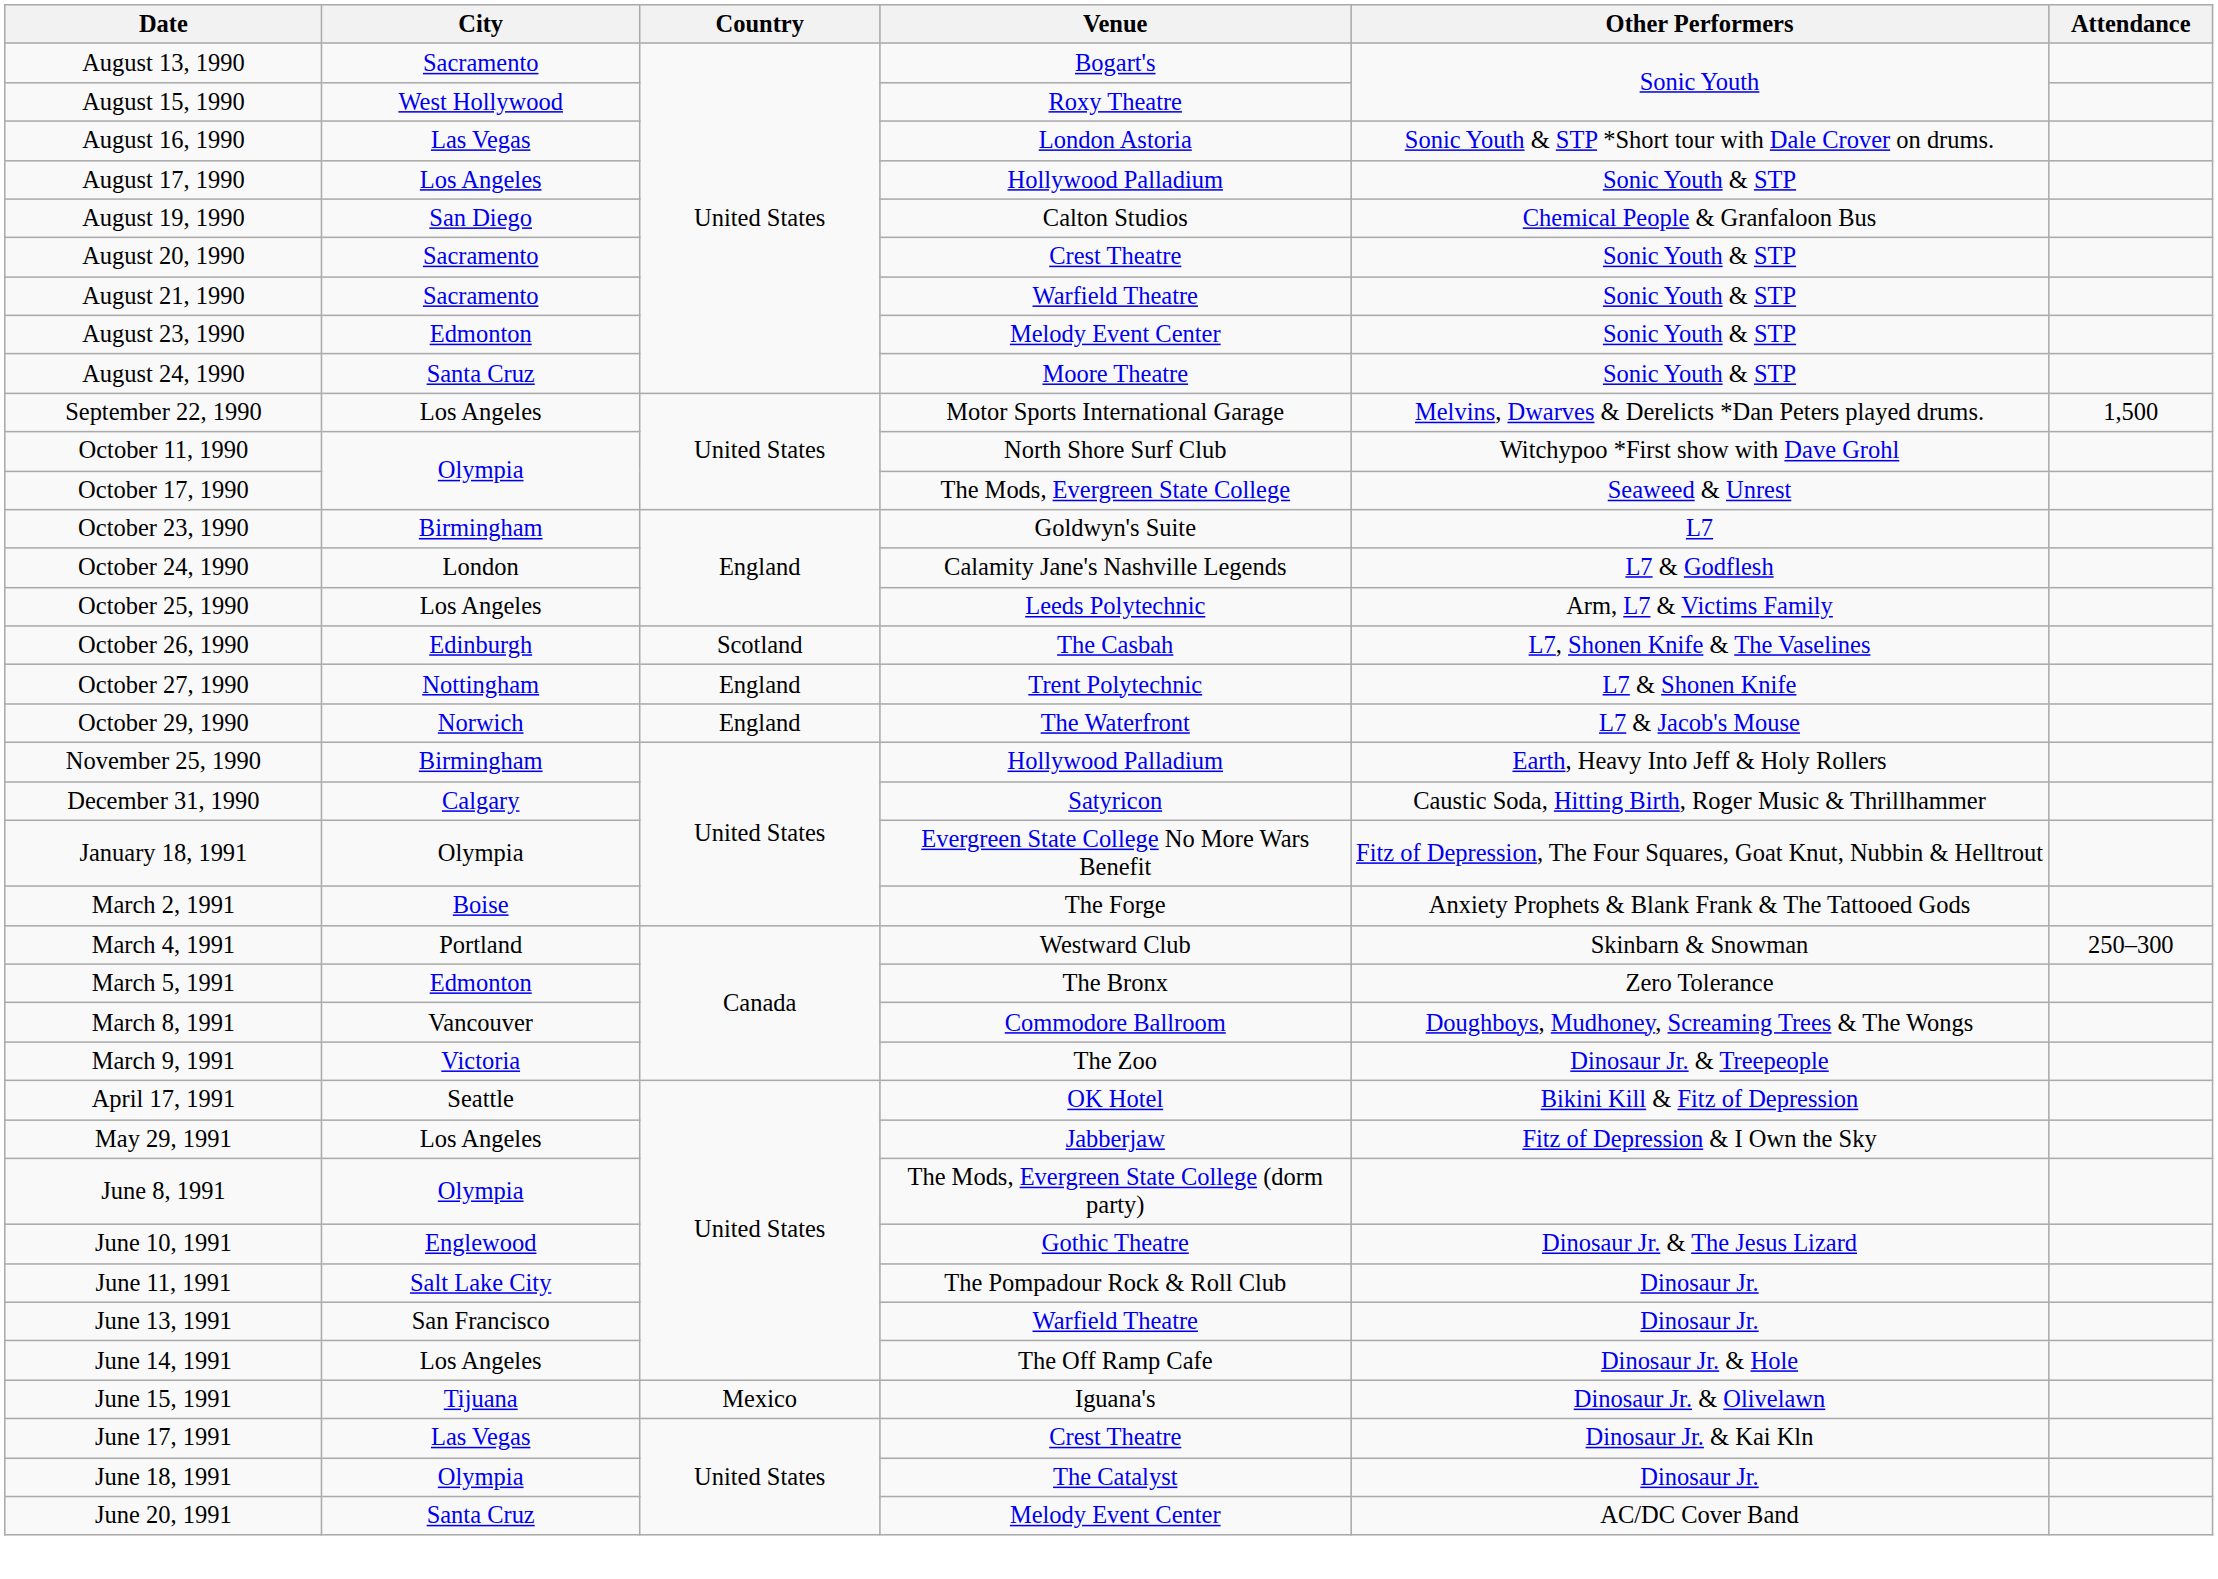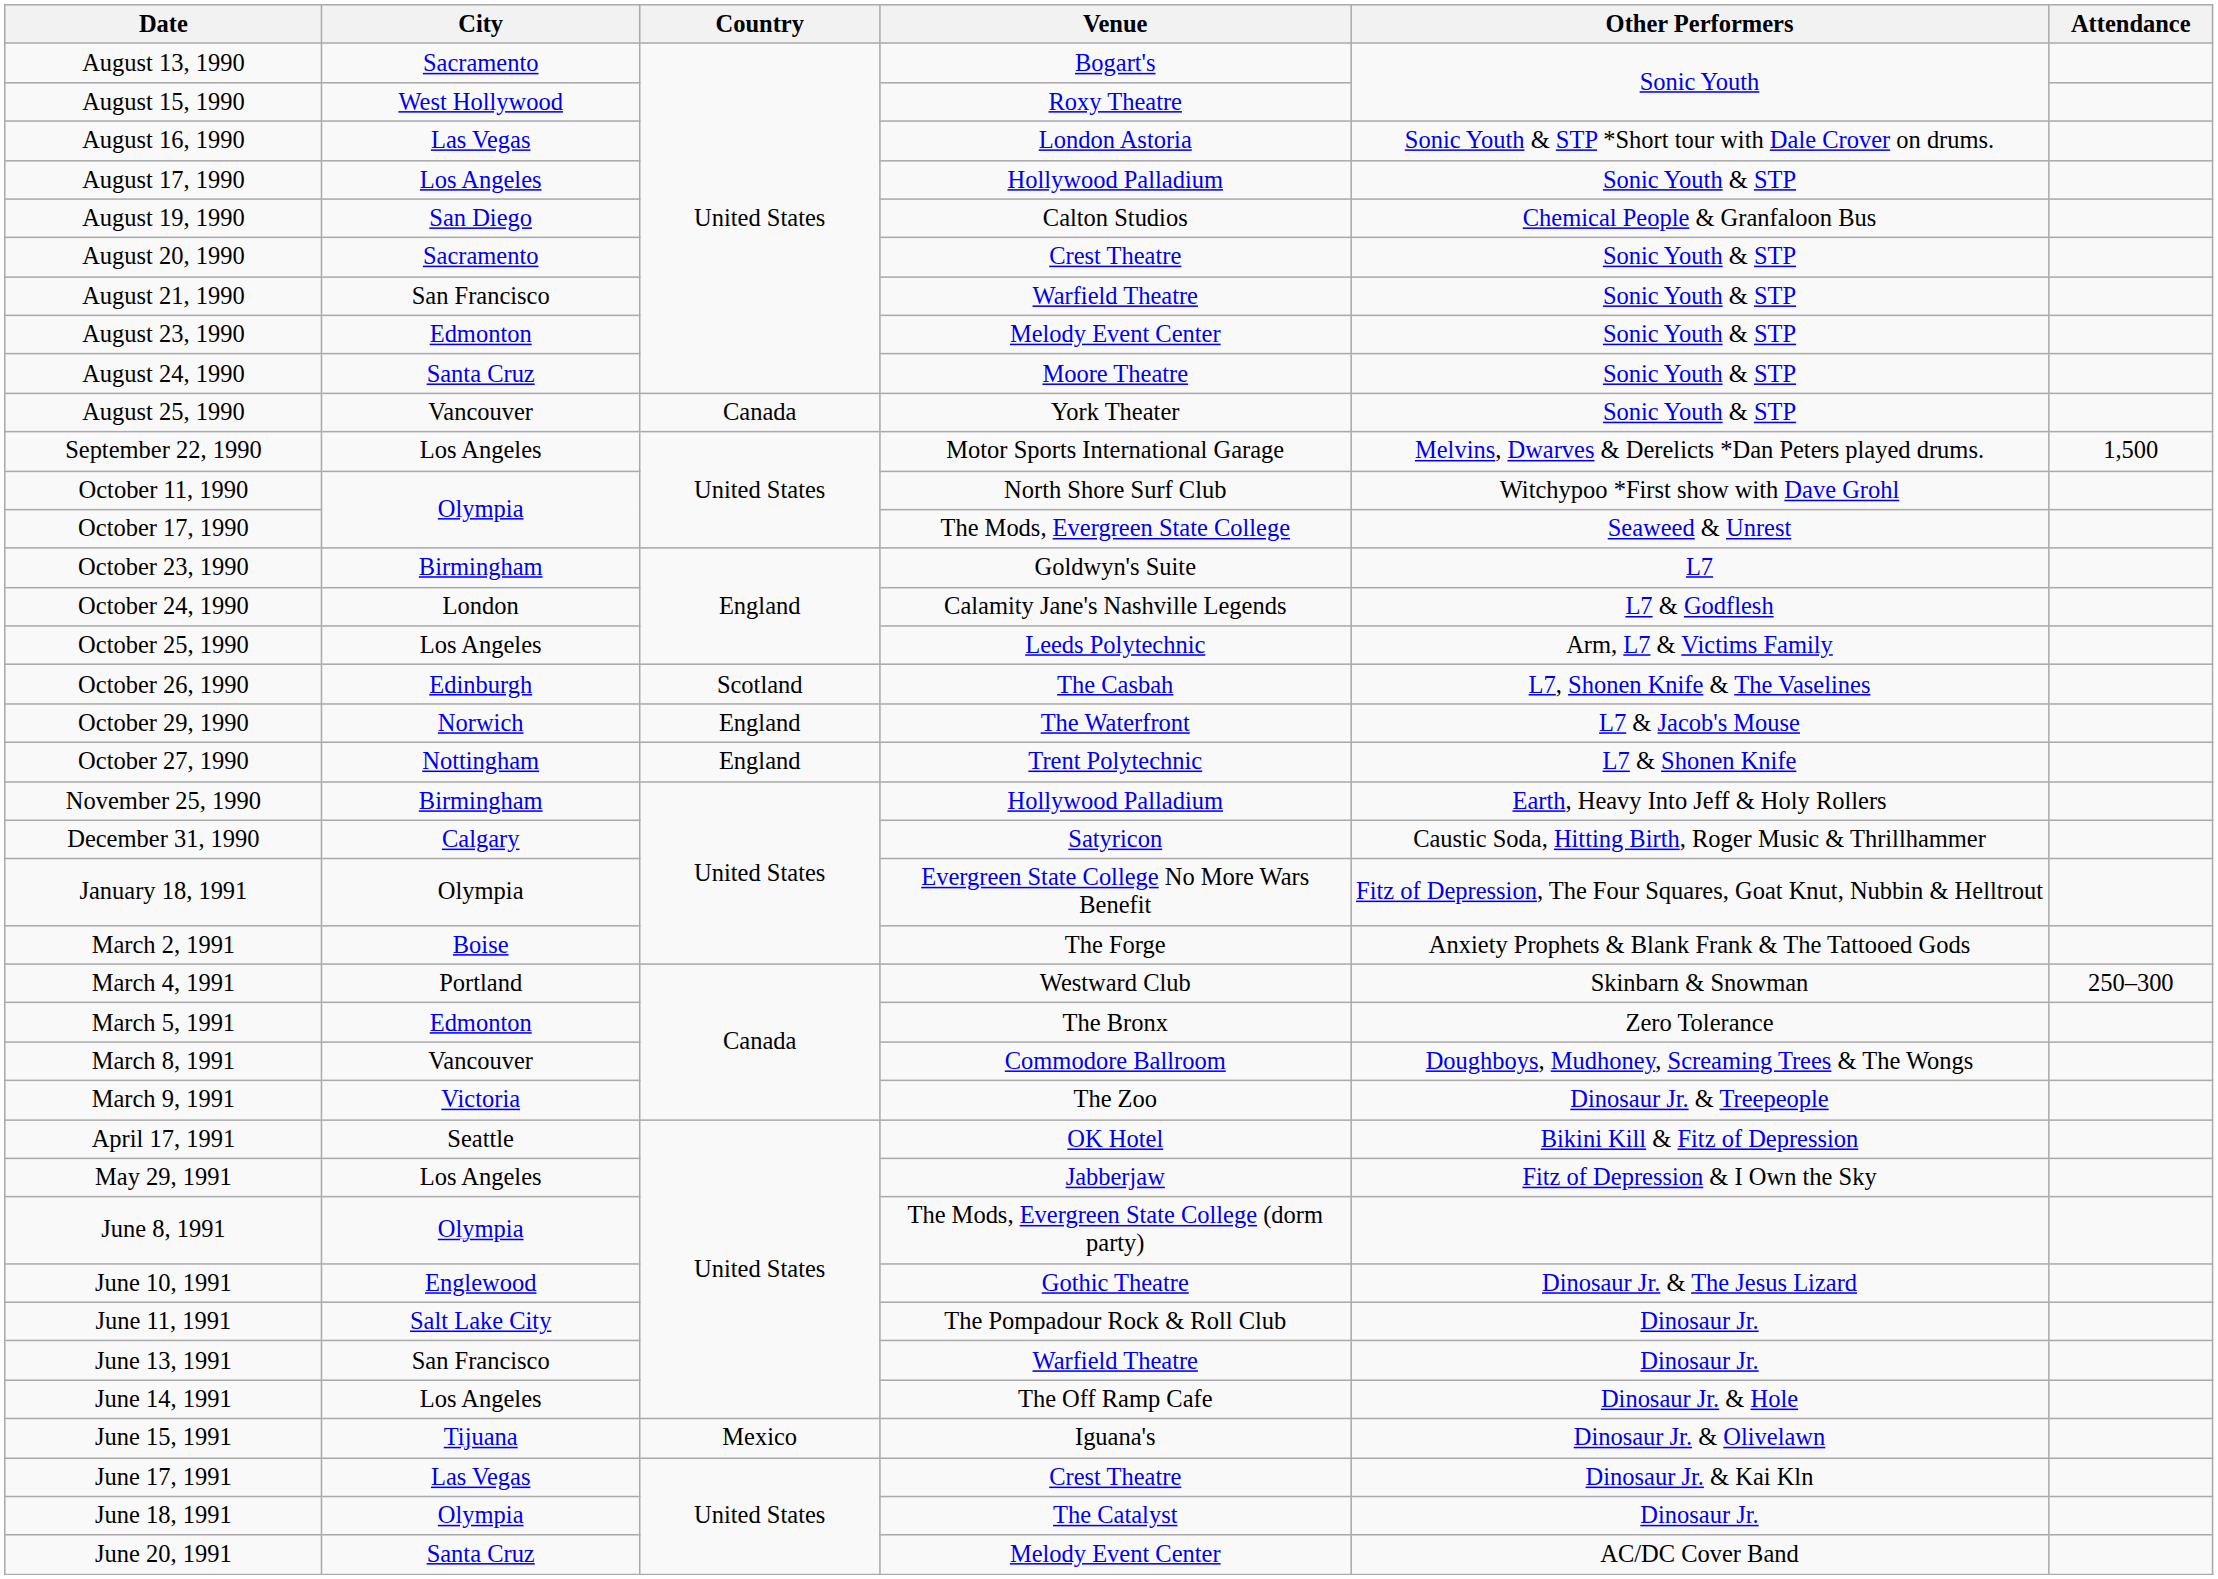 <table class="wikitable" style="text-align:center;">
 <tr>
 <th style="width:200px;">Date</th>
 <th style="width:200px;">City</th>
 <th style="width:150px;">Country</th>
 <th style="width:300px;">Venue</th>
 <th>Other Performers</th>
 <th style="width:100px;">Attendance</th>
 </tr>
 <tr>
 <td>August 13, 1990</td>
 <td><a href='#'>Sacramento</a></td>
 <td rowspan="9">United States</td>
 <td><a href='#'>Bogart's</a></td>
 <td rowspan="2"><a href='#'>Sonic Youth</a></td>
 <td></td>
 </tr>
 <tr>
 <td>August 15, 1990</td>
 <td><a href='#'>West Hollywood</a></td>
 <td><a href='#'>Roxy Theatre</a></td>
 <td></td>
 </tr>
 <tr>
 <td>August 16, 1990</td>
 <td><a href='#'>Las Vegas</a></td>
 <td><a href='#'>London Astoria</a></td>
 <td><a href='#'>Sonic Youth</a> & <a href='#'>STP</a> *Short tour with <a href='#'>Dale Crover</a> on drums.</td>
 <td></td>
 </tr>
 <tr>
 <td>August 17, 1990</td>
 <td><a href='#'>Los Angeles</a></td>
 <td><a href='#'>Hollywood Palladium</a></td>
 <td><a href='#'>Sonic Youth</a> & <a href='#'>STP</a></td>
 <td></td>
 </tr>
 <tr>
 <td>August 19, 1990</td>
 <td><a href='#'>San Diego</a></td>
 <td>Calton Studios</td>
 <td><a href='#'>Chemical People</a> & Granfaloon Bus</td>
 <td></td>
 </tr>
 <tr>
 <td>August 20, 1990</td>
 <td><a href='#'>Sacramento</a></td>
 <td><a href='#'>Crest Theatre</a></td>
 <td><a href='#'>Sonic Youth</a> & <a href='#'>STP</a></td>
 <td></td>
 </tr>
 <tr>
 <td>August 21, 1990</td>
-<td><a href='#'>Sacramento</a></td>
+<td>San Francisco</td>
 <td><a href='#'>Warfield Theatre</a></td>
 <td><a href='#'>Sonic Youth</a> & <a href='#'>STP</a></td>
 <td></td>
 </tr>
 <tr>
 <td>August 23, 1990</td>
 <td><a href='#'>Edmonton</a></td>
 <td><a href='#'>Melody Event Center</a></td>
 <td><a href='#'>Sonic Youth</a> & <a href='#'>STP</a></td>
 <td></td>
 </tr>
 <tr>
 <td>August 24, 1990</td>
 <td><a href='#'>Santa Cruz</a></td>
 <td><a href='#'>Moore Theatre</a></td>
+<td><a href='#'>Sonic Youth</a> & <a href='#'>STP</a></td>
+<td></td>
+</tr>
+<tr>
+<td>August 25, 1990</td>
+<td>Vancouver</td>
+<td>Canada</td>
+<td>York Theater</td>
 <td><a href='#'>Sonic Youth</a> & <a href='#'>STP</a></td>
 <td></td>
 </tr>
 <tr>
 <td>September 22, 1990</td>
 <td>Los Angeles</td>
 <td rowspan=3>United States</td>
 <td>Motor Sports International Garage</td>
 <td><a href='#'>Melvins</a>, <a href='#'>Dwarves</a> & Derelicts *Dan Peters played drums.</td>
 <td>1,500</td>
 </tr>
 <tr>
 <td>October 11, 1990</td>
 <td rowspan="2"><a href='#'>Olympia</a></td>
 <td>North Shore Surf Club</td>
 <td>Witchypoo *First show with <a href='#'>Dave Grohl</a></td>
 <td></td>
 </tr>
 <tr>
 <td>October 17, 1990</td>
 <td>The Mods, <a href='#'>Evergreen State College</a></td>
 <td><a href='#'>Seaweed</a> & <a href='#'>Unrest</a></td>
 <td></td>
 </tr>
 <tr>
 <td>October 23, 1990</td>
 <td><a href='#'>Birmingham</a></td>
 <td rowspan=3>England</td>
 <td>Goldwyn's Suite</td>
 <td><a href='#'>L7</a></td>
 <td></td>
 </tr>
 <tr>
 <td>October 24, 1990</td>
 <td>London</td>
 <td>Calamity Jane's Nashville Legends</td>
 <td><a href='#'>L7</a> & <a href='#'>Godflesh</a></td>
 <td></td>
 </tr>
 <tr>
 <td>October 25, 1990</td>
 <td>Los Angeles</td>
 <td><a href='#'>Leeds Polytechnic</a></td>
 <td>Arm, <a href='#'>L7</a> & <a href='#'>Victims Family</a></td>
 <td></td>
 </tr>
 <tr>
 <td>October 26, 1990</td>
 <td><a href='#'>Edinburgh</a></td>
 <td>Scotland</td>
 <td><a href='#'>The Casbah</a></td>
 <td><a href='#'>L7</a>, <a href='#'>Shonen Knife</a> & <a href='#'>The Vaselines</a></td>
 <td></td>
 </tr>
 <tr>
+<td>October 29, 1990</td>
+<td><a href='#'>Norwich</a></td>
+<td>England</td>
+<td><a href='#'>The Waterfront</a></td>
+<td><a href='#'>L7</a> & <a href='#'>Jacob's Mouse</a></td>
+<td></td>
+</tr>
+<tr>
 <td>October 27, 1990</td>
 <td><a href='#'>Nottingham</a></td>
 <td>England</td>
 <td><a href='#'>Trent Polytechnic</a></td>
 <td><a href='#'>L7</a> & <a href='#'>Shonen Knife</a></td>
-<td></td>
-</tr>
-<tr>
-<td>October 29, 1990</td>
-<td><a href='#'>Norwich</a></td>
-<td>England</td>
-<td><a href='#'>The Waterfront</a></td>
-<td><a href='#'>L7</a> & <a href='#'>Jacob's Mouse</a></td>
 <td></td>
 </tr>
 <tr>
 <td>November 25, 1990</td>
 <td><a href='#'>Birmingham</a></td>
 <td rowspan="4">United States</td>
 <td><a href='#'>Hollywood Palladium</a></td>
 <td><a href='#'>Earth</a>, Heavy Into Jeff & Holy Rollers</td>
 <td></td>
 </tr>
 <tr>
 <td>December 31, 1990</td>
 <td><a href='#'>Calgary</a></td>
 <td><a href='#'>Satyricon</a></td>
 <td>Caustic Soda, <a href='#'>Hitting Birth</a>, Roger Music & Thrillhammer</td>
 <td></td>
 </tr>
 <tr>
 <td>January 18, 1991</td>
 <td>Olympia</td>
 <td><a href='#'>Evergreen State College</a> No More Wars Benefit</td>
 <td><a href='#'>Fitz of Depression</a>, The Four Squares, Goat Knut, Nubbin & Helltrout</td>
 <td></td>
 </tr>
 <tr>
 <td>March 2, 1991</td>
 <td><a href='#'>Boise</a></td>
 <td>The Forge</td>
 <td>Anxiety Prophets & Blank Frank & The Tattooed Gods</td>
 <td></td>
 </tr>
 <tr>
 <td>March 4, 1991</td>
 <td>Portland</td>
 <td rowspan="4">Canada</td>
 <td>Westward Club</td>
 <td>Skinbarn & Snowman</td>
 <td>250–300</td>
 </tr>
 <tr>
 <td>March 5, 1991</td>
 <td><a href='#'>Edmonton</a></td>
 <td>The Bronx</td>
 <td>Zero Tolerance</td>
 <td></td>
 </tr>
 <tr>
 <td>March 8, 1991</td>
 <td>Vancouver</td>
 <td><a href='#'>Commodore Ballroom</a></td>
 <td><a href='#'>Doughboys</a>, <a href='#'>Mudhoney</a>, <a href='#'>Screaming Trees</a> & The Wongs</td>
 <td></td>
 </tr>
 <tr>
 <td>March 9, 1991</td>
 <td><a href='#'>Victoria</a></td>
 <td>The Zoo</td>
 <td><a href='#'>Dinosaur Jr.</a> & <a href='#'>Treepeople</a></td>
 <td></td>
 </tr>
 <tr>
 <td>April 17, 1991</td>
 <td>Seattle</td>
 <td rowspan="7">United States</td>
 <td><a href='#'>OK Hotel</a></td>
 <td><a href='#'>Bikini Kill</a> & <a href='#'>Fitz of Depression</a></td>
 <td></td>
 </tr>
 <tr>
 <td>May 29, 1991</td>
 <td>Los Angeles</td>
 <td><a href='#'>Jabberjaw</a></td>
 <td><a href='#'>Fitz of Depression</a> & I Own the Sky</td>
 <td></td>
 </tr>
 <tr>
 <td>June 8, 1991</td>
 <td><a href='#'>Olympia</a></td>
 <td>The Mods, <a href='#'>Evergreen State College</a> (dorm party)</td>
 <td></td>
 <td></td>
 </tr>
 <tr>
 <td>June 10, 1991</td>
 <td><a href='#'>Englewood</a></td>
 <td><a href='#'>Gothic Theatre</a></td>
 <td><a href='#'>Dinosaur Jr.</a> & <a href='#'>The Jesus Lizard</a></td>
 <td></td>
 </tr>
 <tr>
 <td>June 11, 1991</td>
 <td><a href='#'>Salt Lake City</a></td>
 <td>The Pompadour Rock & Roll Club</td>
 <td><a href='#'>Dinosaur Jr.</a></td>
 <td></td>
 </tr>
 <tr>
 <td>June 13, 1991</td>
 <td>San Francisco</td>
 <td><a href='#'>Warfield Theatre</a></td>
 <td><a href='#'>Dinosaur Jr.</a></td>
 <td></td>
 </tr>
 <tr>
 <td>June 14, 1991</td>
 <td>Los Angeles</td>
 <td>The Off Ramp Cafe</td>
 <td><a href='#'>Dinosaur Jr.</a> & <a href='#'>Hole</a></td>
 <td></td>
 </tr>
 <tr>
 <td>June 15, 1991</td>
 <td><a href='#'>Tijuana</a></td>
 <td>Mexico</td>
 <td>Iguana's</td>
 <td><a href='#'>Dinosaur Jr.</a> & <a href='#'>Olivelawn</a></td>
 <td></td>
 </tr>
 <tr>
 <td>June 17, 1991</td>
 <td><a href='#'>Las Vegas</a></td>
 <td rowspan="3">United States</td>
 <td><a href='#'>Crest Theatre</a></td>
 <td><a href='#'>Dinosaur Jr.</a> & Kai Kln</td>
 <td></td>
 </tr>
 <tr>
 <td>June 18, 1991</td>
 <td><a href='#'>Olympia</a></td>
 <td><a href='#'>The Catalyst</a></td>
 <td><a href='#'>Dinosaur Jr.</a></td>
 <td></td>
 </tr>
 <tr>
 <td>June 20, 1991</td>
 <td><a href='#'>Santa Cruz</a></td>
 <td><a href='#'>Melody Event Center</a></td>
 <td>AC/DC Cover Band</td>
 <td></td>
 </tr>
 </table>
